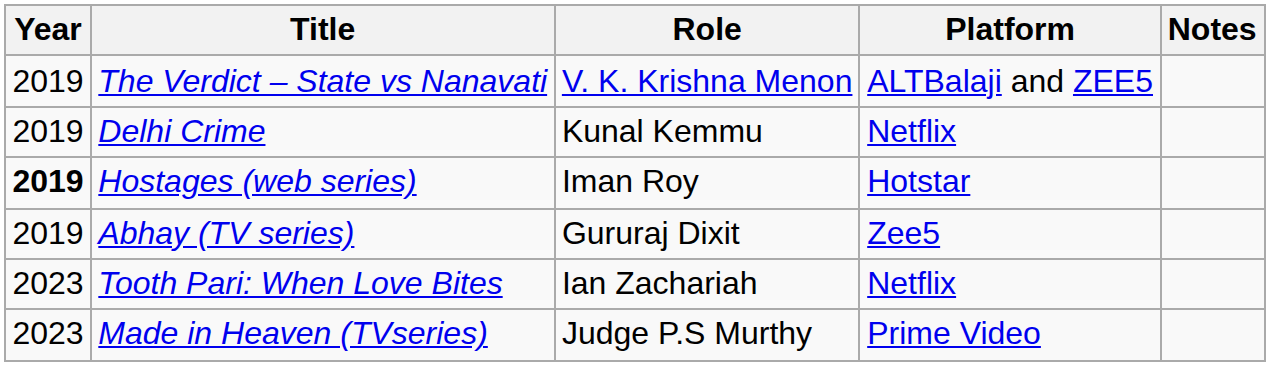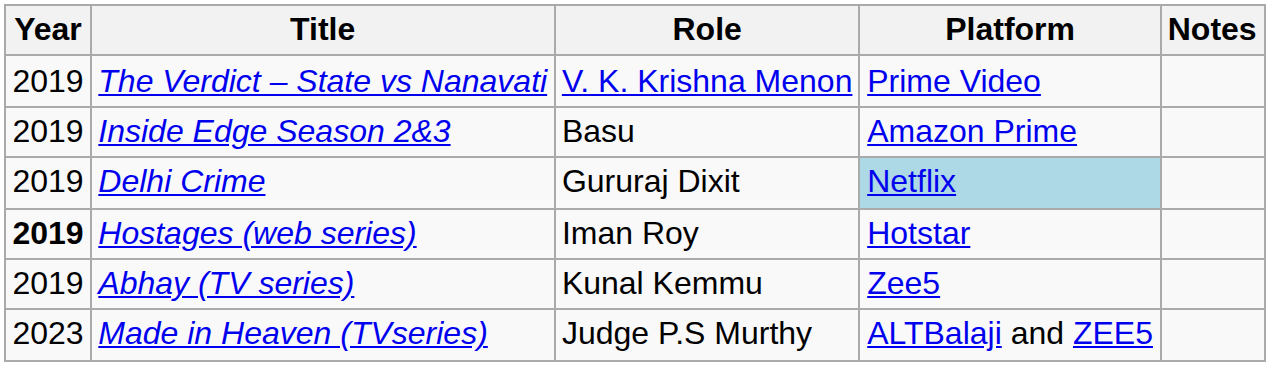 <table class="wikitable">
 <tr>
 <th>Year</th>
 <th>Title</th>
 <th>Role</th>
 <th>Platform</th>
 <th>Notes</th>
 </tr>
 <tr>
 <td>2019</td>
 <td><em><a href='#'>The Verdict – State vs Nanavati</a></em></td>
 <td><a href='#'>V. K. Krishna Menon</a></td>
-<td><a href='#'>ALTBalaji</a> and <a href='#'>ZEE5</a></td>
+<td><a href='#'>Prime Video</a></td>
+<td></td>
+</tr>
+<tr>
+<td>2019</td>
+<td><em><a href='#'>Inside Edge Season 2&3</a></em></td>
+<td>Basu</td>
+<td><a href='#'>Amazon Prime</a></td>
 <td></td>
 </tr>
 <tr>
 <td>2019</td>
 <td><em><a href='#'>Delhi Crime</a></em></td>
-<td>Kunal Kemmu</td>
-<td><a href='#'>Netflix</a></td>
+<td>Gururaj Dixit</td>
+<td style="background: lightblue;"><a href='#'>Netflix</a></td>
 <td></td>
 </tr>
 <tr>
 <td><strong>2019</strong></td>
 <td><em><a href='#'>Hostages (web series)</a></em></td>
 <td>Iman Roy</td>
 <td><a href='#'>Hotstar</a></td>
 <td></td>
 </tr>
 <tr>
 <td>2019</td>
 <td><em><a href='#'>Abhay (TV series)</a></em></td>
-<td>Gururaj Dixit</td>
+<td>Kunal Kemmu</td>
 <td><a href='#'>Zee5</a></td>
-<td></td>
-</tr>
-<tr>
-<td>2023</td>
-<td><em><a href='#'>Tooth Pari: When Love Bites</a></em></td>
-<td>Ian Zachariah</td>
-<td><a href='#'>Netflix</a></td>
 <td></td>
 </tr>
 <tr>
 <td>2023</td>
 <td><em><a href='#'>Made in Heaven (TVseries)</a></em></td>
 <td>Judge P.S Murthy </td>
-<td><a href='#'>Prime Video</a></td>
+<td><a href='#'>ALTBalaji</a> and <a href='#'>ZEE5</a></td>
 </tr>
 </table>
